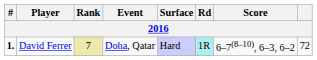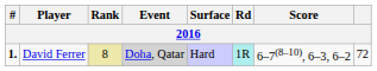 <table class="wikitable sortable">
 <tr>
 <th>#</th>
 <th>Player</th>
 <th>Rank</th>
 <th>Event</th>
 <th>Surface</th>
 <th>Rd</th>
 <th class="unsortable">Score</th>
 <th></th>
 </tr>
 <tr>
 <th colspan=8><a href='#'>2016</a></th>
 </tr>
 <tr>
 <td><strong>1.</strong></td>
 <td> <a href='#'>David Ferrer</a></td>
-<td align=center bgcolor=EEE8AA>7</td>
-<td><a href='#'>Doha</a>, Qatar</td>
+<td align=center bgcolor=EEE8AA>8</td>
+<td style="background: lightgrey;"><a href='#'>Doha</a>, Qatar</td>
 <td bgcolor=CCCCFF>Hard</td>
 <td bgcolor=afeeee>1R</td>
 <td>6–7<sup>(8–10)</sup>, 6–3, 6–2</td>
 <td align=center>72</td>
 </tr>
 </table>
